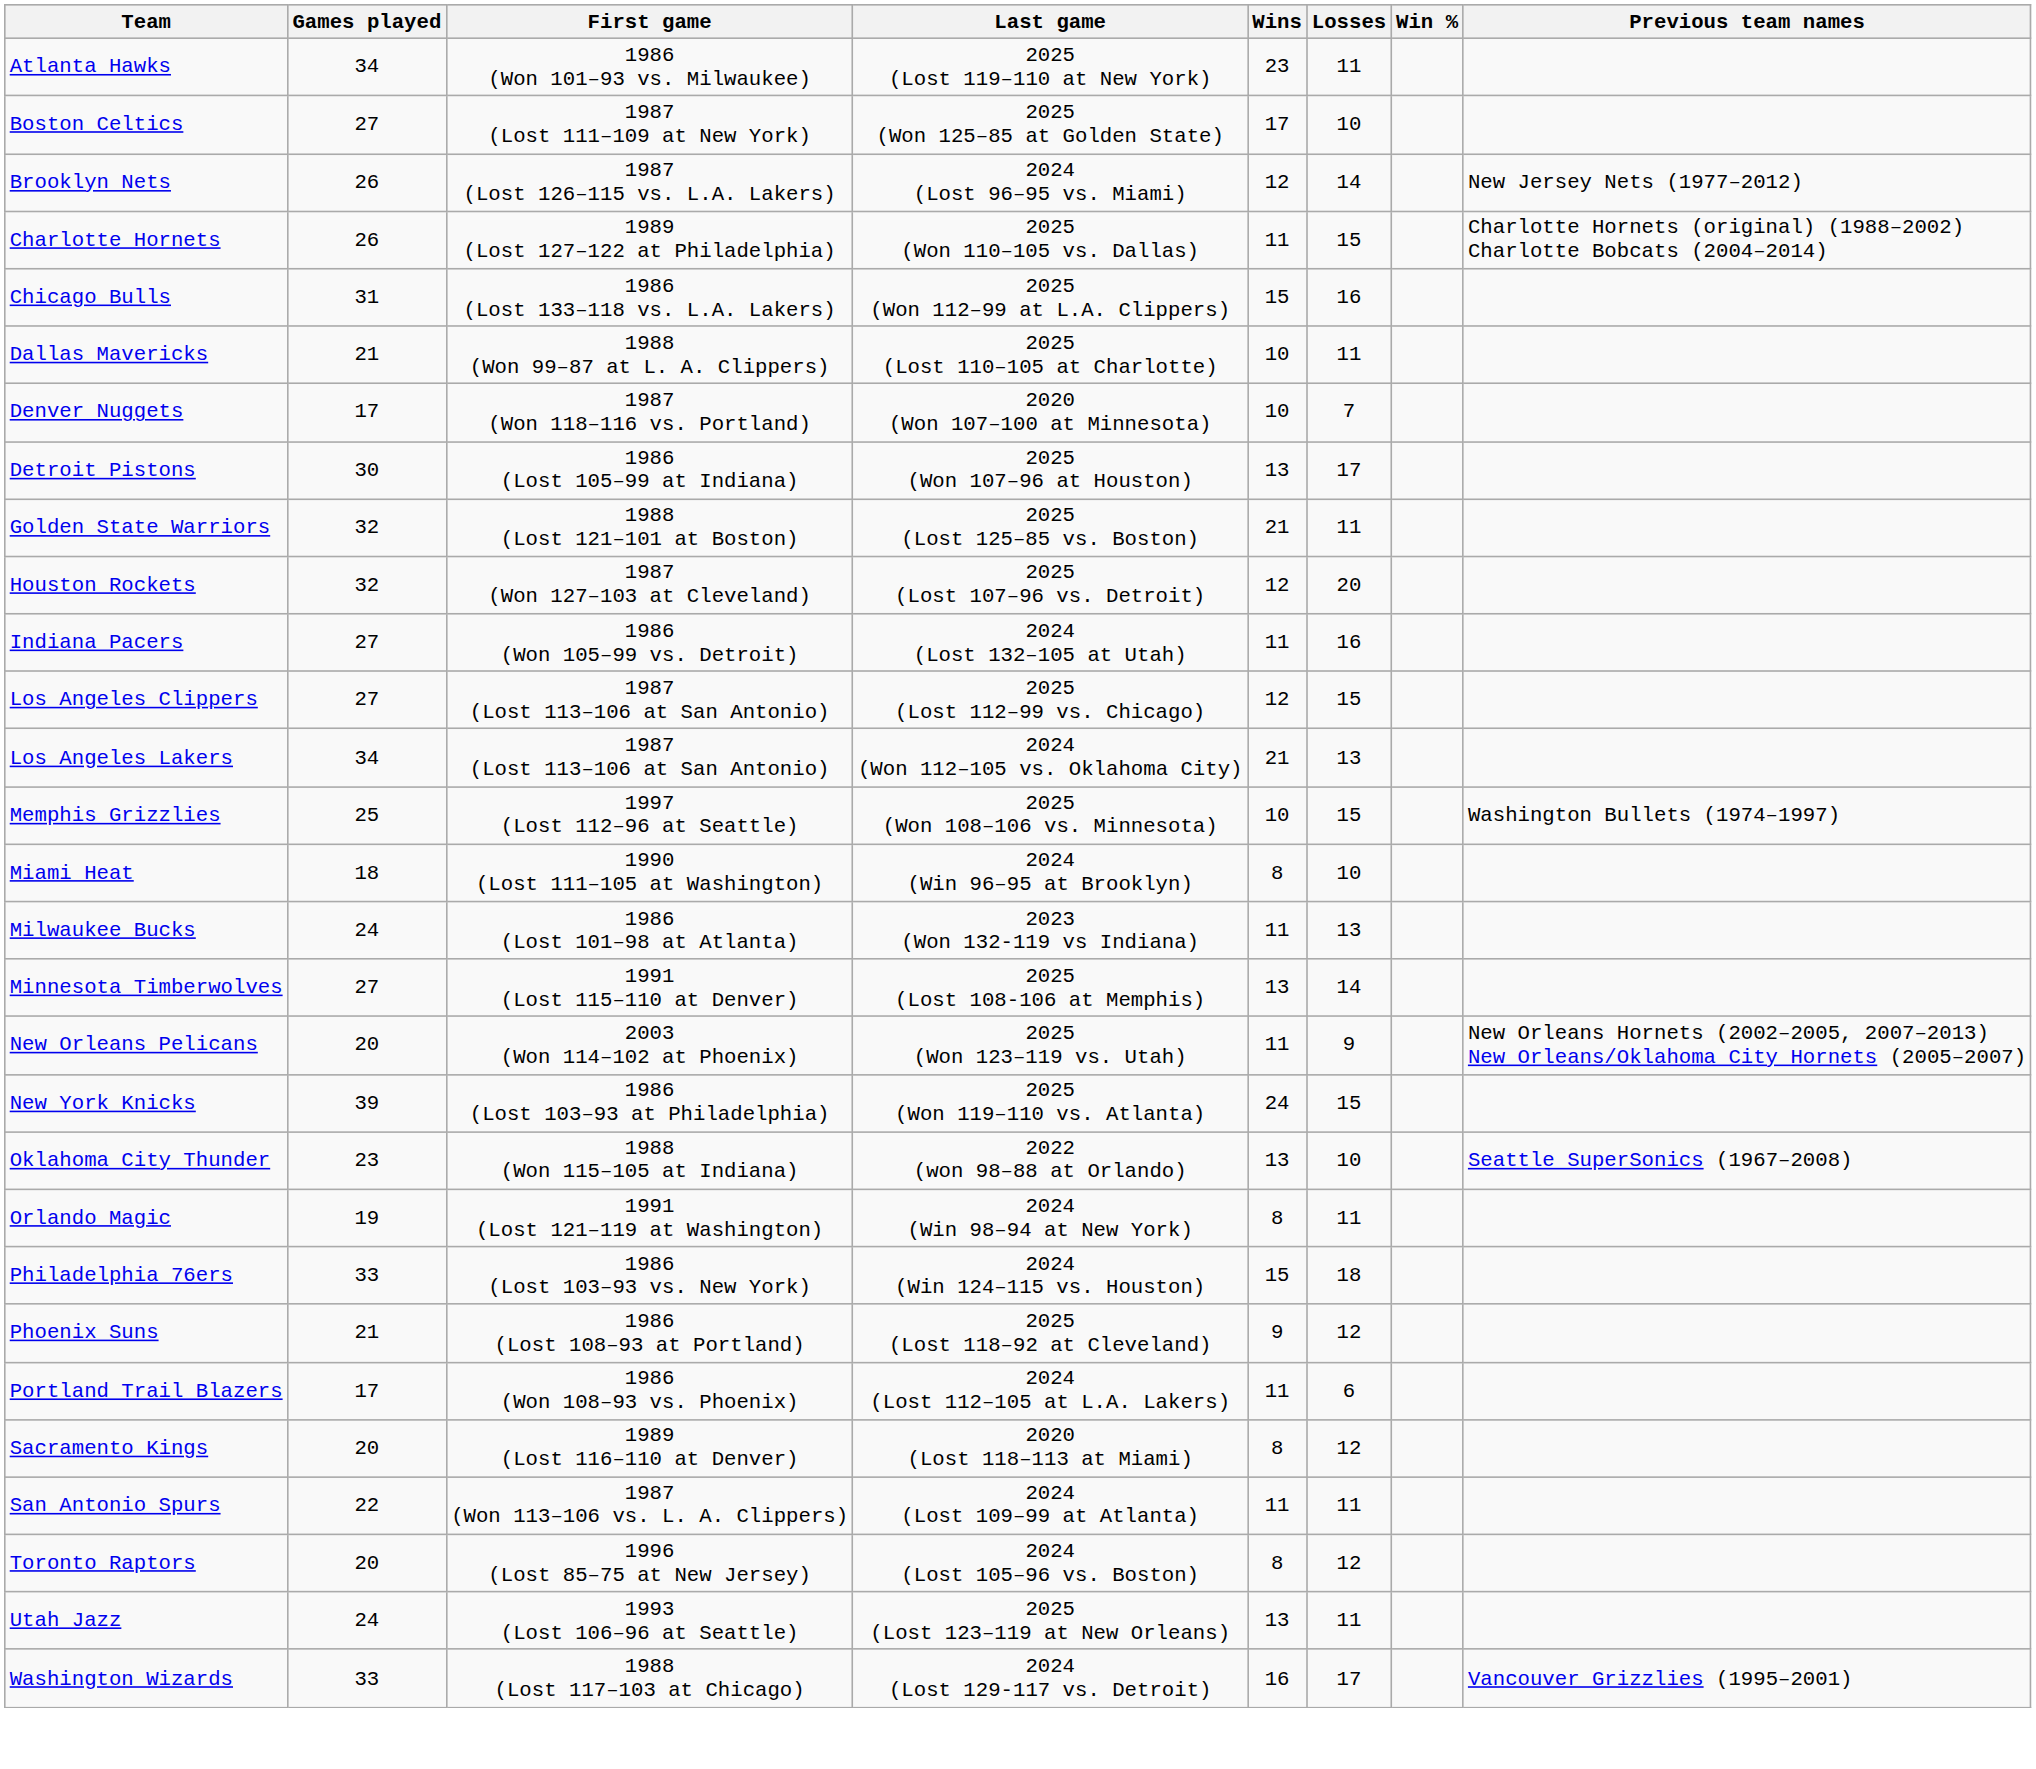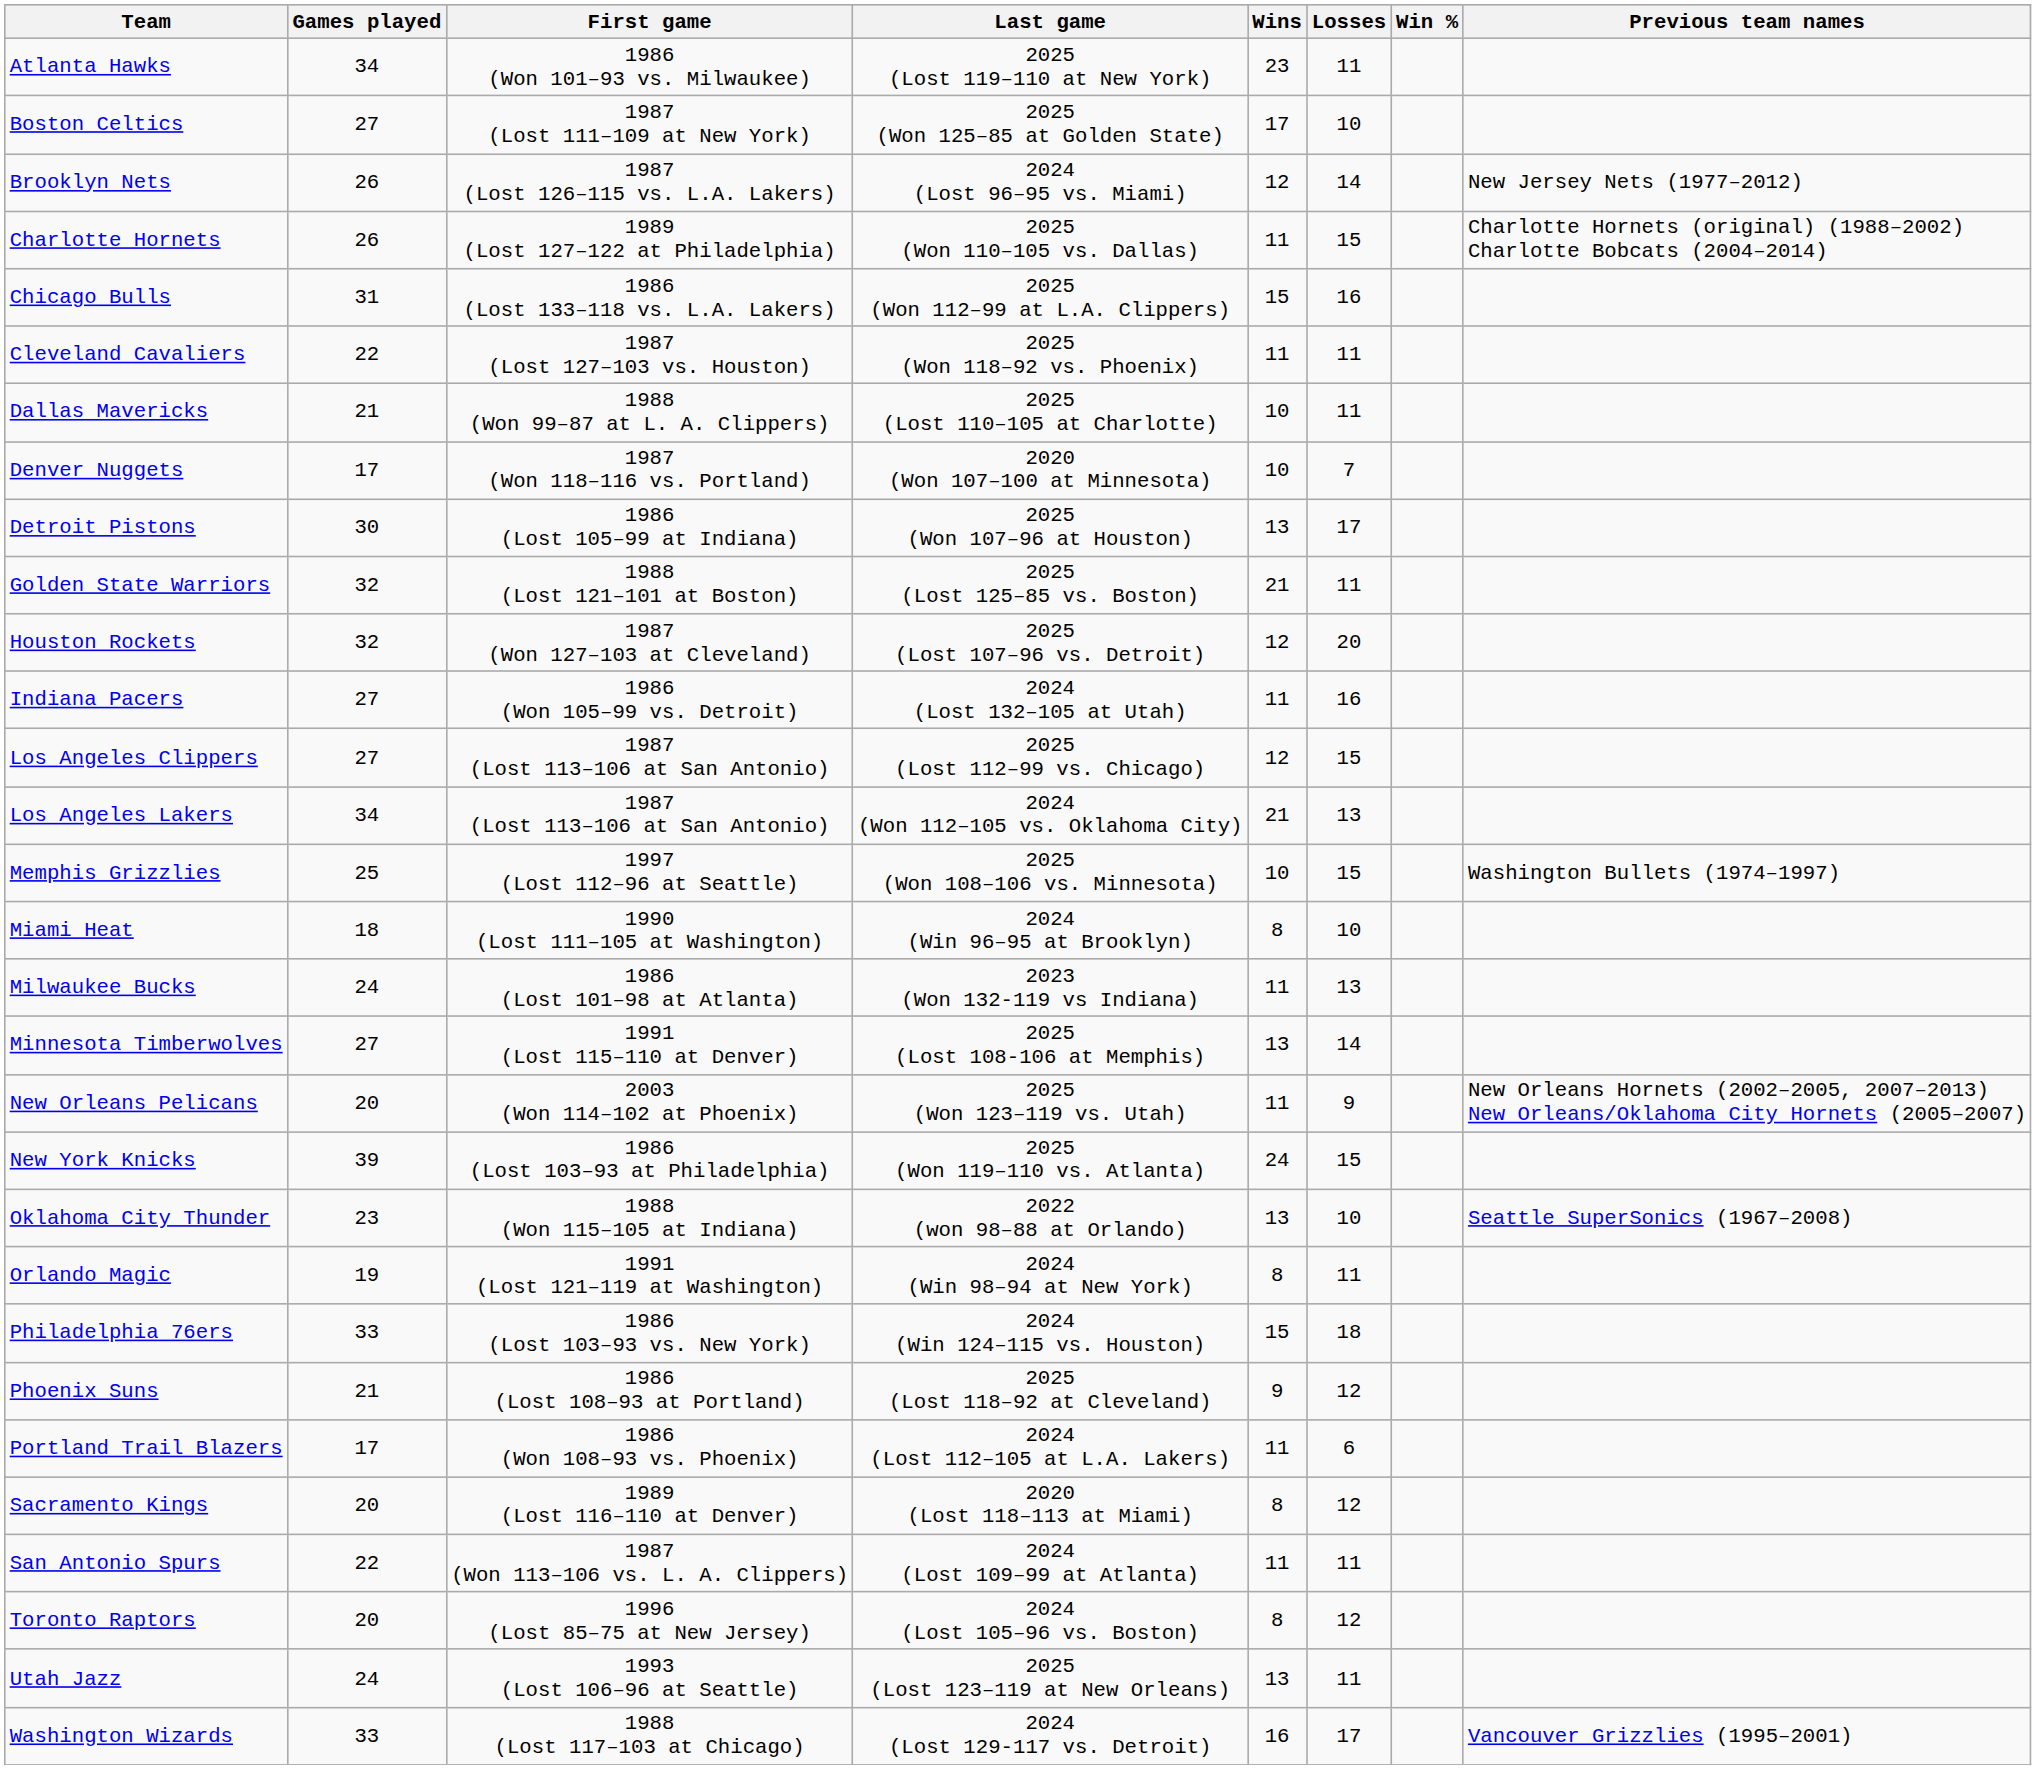 <table class="wikitable sortable" style="text-align:center;">
 <tr style="background:#e3e3e3;">
 <th>Team</th>
 <th>Games played</th>
 <th>First game</th>
 <th>Last game</th>
 <th>Wins</th>
 <th>Losses</th>
 <th>Win %</th>
 <th>Previous team names</th>
 </tr>
 <tr>
 <td align=left><a href='#'>Atlanta Hawks</a></td>
 <td>34</td>
 <td>1986 <br>(Won 101–93 vs. Milwaukee)<br></td>
 <td>2025 <br>(Lost 119–110 at New York)<br></td>
 <td>23</td>
 <td>11</td>
 <td></td>
 <td align=left></td>
 </tr>
 <tr>
 <td align=left><a href='#'>Boston Celtics</a></td>
 <td>27</td>
 <td>1987 <br>(Lost 111–109 at New York)<br></td>
 <td>2025<br>(Won 125–85 at Golden State)<br></td>
 <td>17</td>
 <td>10</td>
 <td></td>
 <td></td>
 </tr>
 <tr>
 <td align=left><a href='#'>Brooklyn Nets</a></td>
 <td>26</td>
 <td>1987 <br>(Lost 126–115 vs. L.A. Lakers)<br></td>
 <td>2024<br>(Lost 96–95 vs. Miami)<br></td>
 <td>12</td>
 <td>14</td>
 <td></td>
 <td align=left>New Jersey Nets (1977–2012)</td>
 </tr>
 <tr>
 <td align=left><a href='#'>Charlotte Hornets</a></td>
 <td>26</td>
 <td>1989 <br>(Lost 127–122 at Philadelphia)<br></td>
 <td>2025<br>(Won 110–105 vs. Dallas)<br></td>
 <td>11</td>
 <td>15</td>
 <td></td>
 <td align=left>Charlotte Hornets (original) (1988–2002)<br>Charlotte Bobcats (2004–2014)</td>
 </tr>
 <tr>
 <td align=left><a href='#'>Chicago Bulls</a></td>
 <td>31</td>
 <td>1986 <br>(Lost 133–118 vs. L.A. Lakers)<br></td>
 <td>2025<br>(Won 112–99 at L.A. Clippers)<br></td>
 <td>15</td>
 <td>16</td>
+<td></td>
+<td></td>
+</tr>
+<tr>
+<td align=left><a href='#'>Cleveland Cavaliers</a></td>
+<td>22</td>
+<td>1987 <br>(Lost 127–103 vs. Houston)<br></td>
+<td>2025<br>(Won 118–92 vs. Phoenix)<br></td>
+<td>11</td>
+<td>11</td>
 <td></td>
 <td></td>
 </tr>
 <tr>
 <td align=left><a href='#'>Dallas Mavericks</a></td>
 <td>21</td>
 <td>1988 <br>(Won 99–87 at L. A. Clippers)<br></td>
 <td>2025<br>(Lost 110–105 at Charlotte)<br></td>
 <td>10</td>
 <td>11</td>
 <td></td>
 <td></td>
 </tr>
 <tr>
 <td align=left><a href='#'>Denver Nuggets</a></td>
 <td>17</td>
 <td>1987 <br>(Won 118–116 vs. Portland)<br></td>
 <td>2020<br>(Won 107–100 at Minnesota)<br></td>
 <td>10</td>
 <td>7</td>
 <td></td>
 <td></td>
 </tr>
 <tr>
 <td align=left><a href='#'>Detroit Pistons</a></td>
 <td>30</td>
 <td>1986 <br>(Lost 105–99 at Indiana)<br></td>
 <td>2025 <br>(Won 107–96 at Houston)<br></td>
 <td>13</td>
 <td>17</td>
 <td></td>
 <td align=left></td>
 </tr>
 <tr>
 <td align=left><a href='#'>Golden State Warriors</a></td>
 <td>32</td>
 <td>1988 <br>(Lost 121–101 at Boston)<br></td>
 <td>2025<br>(Lost 125–85 vs. Boston)<br></td>
 <td>21</td>
 <td>11</td>
 <td></td>
 <td align=left></td>
 </tr>
 <tr>
 <td align=left><a href='#'>Houston Rockets</a></td>
 <td>32</td>
 <td>1987 <br>(Won 127–103 at Cleveland)<br></td>
 <td>2025<br>(Lost 107–96 vs. Detroit)<br></td>
 <td>12</td>
 <td>20</td>
 <td></td>
 <td align=left></td>
 </tr>
 <tr>
 <td align=left><a href='#'>Indiana Pacers</a></td>
 <td>27</td>
 <td>1986 <br>(Won 105–99 vs. Detroit)<br></td>
 <td>2024<br>(Lost 132–105 at Utah)<br></td>
 <td>11</td>
 <td>16</td>
 <td></td>
 <td></td>
 </tr>
 <tr>
 <td align=left><a href='#'>Los Angeles Clippers</a></td>
 <td>27</td>
 <td>1987<br>(Lost 113–106 at San Antonio)<br></td>
 <td>2025<br>(Lost 112–99 vs. Chicago)</td>
 <td>12</td>
 <td>15</td>
 <td></td>
 <td align=left></td>
 </tr>
 <tr>
 <td align=left><a href='#'>Los Angeles Lakers</a></td>
 <td>34</td>
 <td>1987 <br>(Lost 113–106 at San Antonio)<br></td>
 <td>2024<br>(Won 112–105 vs. Oklahoma City)<br></td>
 <td>21</td>
 <td>13</td>
 <td></td>
 <td align=left></td>
 </tr>
 <tr>
 <td align=left><a href='#'>Memphis Grizzlies</a></td>
 <td>25</td>
 <td>1997 <br>(Lost 112–96 at Seattle)<br></td>
 <td>2025<br>(Won 108–106 vs. Minnesota)<br></td>
 <td>10</td>
 <td>15</td>
 <td></td>
 <td align=left>Washington Bullets (1974–1997)</td>
 </tr>
 <tr>
 <td align=left><a href='#'>Miami Heat</a></td>
 <td>18</td>
 <td>1990 <br>(Lost 111–105 at Washington)<br></td>
 <td>2024<br>(Win 96–95 at Brooklyn)<br></td>
 <td>8</td>
 <td>10</td>
 <td></td>
 <td></td>
 </tr>
 <tr>
 <td align=left><a href='#'>Milwaukee Bucks</a></td>
 <td>24</td>
 <td>1986 <br>(Lost 101–98 at Atlanta)<br></td>
 <td>2023<br>(Won 132-119 vs Indiana)<br></td>
 <td>11</td>
 <td>13</td>
 <td></td>
 <td></td>
 </tr>
 <tr>
 <td align=left><a href='#'>Minnesota Timberwolves</a></td>
 <td>27</td>
 <td>1991 <br>(Lost 115–110 at Denver)<br></td>
 <td>2025<br>(Lost 108-106 at Memphis)<br></td>
 <td>13</td>
 <td>14</td>
 <td></td>
 <td></td>
 </tr>
 <tr>
 <td align=left><a href='#'>New Orleans Pelicans</a></td>
 <td>20</td>
 <td>2003 <br>(Won 114–102 at Phoenix)<br></td>
 <td>2025<br>(Won 123–119 vs. Utah)<br></td>
 <td>11</td>
 <td>9</td>
 <td></td>
 <td align=left>New Orleans Hornets (2002–2005, 2007–2013)<br><a href='#'>New Orleans/Oklahoma City Hornets</a> (2005–2007)</td>
 </tr>
 <tr>
 <td align=left><a href='#'>New York Knicks</a></td>
 <td>39</td>
 <td>1986<br>(Lost 103–93 at Philadelphia)<br></td>
 <td>2025<br>(Won 119–110 vs. Atlanta)<br></td>
 <td>24</td>
 <td>15</td>
 <td></td>
 <td></td>
 </tr>
 <tr>
 <td align=left><a href='#'>Oklahoma City Thunder</a></td>
 <td>23</td>
 <td>1988 <br>(Won 115–105 at Indiana)<br></td>
 <td>2022<br>(won 98–88 at Orlando)<br></td>
 <td>13</td>
 <td>10</td>
 <td></td>
 <td align=left><a href='#'>Seattle SuperSonics</a> (1967–2008)</td>
 </tr>
 <tr>
 <td align=left><a href='#'>Orlando Magic</a></td>
 <td>19</td>
 <td>1991 <br>(Lost 121–119 at Washington)<br></td>
 <td>2024<br>(Win 98–94 at New York)<br></td>
 <td>8</td>
 <td>11</td>
 <td></td>
 <td></td>
 </tr>
 <tr>
 <td align=left><a href='#'>Philadelphia 76ers</a></td>
 <td>33</td>
 <td>1986 <br>(Lost 103–93 vs. New York)<br></td>
 <td>2024<br>(Win 124–115 vs. Houston)<br></td>
 <td>15</td>
 <td>18</td>
 <td></td>
 <td align=left></td>
 </tr>
 <tr>
 <td align=left><a href='#'>Phoenix Suns</a></td>
 <td>21</td>
 <td>1986 <br>(Lost 108–93 at Portland)<br></td>
 <td>2025<br>(Lost 118–92 at Cleveland)<br></td>
 <td>9</td>
 <td>12</td>
 <td></td>
 <td></td>
 </tr>
 <tr>
 <td align=left><a href='#'>Portland Trail Blazers</a></td>
 <td>17</td>
 <td>1986 <br>(Won 108–93 vs. Phoenix)<br></td>
 <td>2024<br>(Lost 112–105 at L.A. Lakers)<br></td>
 <td>11</td>
 <td>6</td>
 <td></td>
 <td></td>
 </tr>
 <tr>
 <td align=left><a href='#'>Sacramento Kings</a></td>
 <td>20</td>
 <td>1989 <br>(Lost 116–110 at Denver)<br></td>
 <td>2020<br>(Lost 118–113 at Miami)<br></td>
 <td>8</td>
 <td>12</td>
 <td></td>
 <td align=left></td>
 </tr>
 <tr>
 <td align=left><a href='#'>San Antonio Spurs</a></td>
 <td>22</td>
 <td>1987 <br>(Won 113–106 vs. L. A. Clippers)<br></td>
 <td>2024<br>(Lost 109–99 at Atlanta)<br></td>
 <td>11</td>
 <td>11</td>
 <td></td>
 <td></td>
 </tr>
 <tr>
 <td align=left><a href='#'>Toronto Raptors</a></td>
 <td>20</td>
 <td>1996 <br>(Lost 85–75 at New Jersey)<br></td>
 <td>2024<br>(Lost 105–96 vs. Boston)<br></td>
 <td>8</td>
 <td>12</td>
 <td></td>
 <td></td>
 </tr>
 <tr>
 <td align=left><a href='#'>Utah Jazz</a></td>
 <td>24</td>
 <td>1993 <br>(Lost 106–96 at Seattle)<br></td>
 <td>2025<br>(Lost 123–119 at New Orleans)<br></td>
 <td>13</td>
 <td>11</td>
 <td></td>
 <td align=left></td>
 </tr>
 <tr>
 <td align=left><a href='#'>Washington Wizards</a></td>
 <td>33</td>
 <td>1988 <br>(Lost 117–103 at Chicago)<br></td>
 <td>2024 <br>(Lost 129-117 vs. Detroit)<br></td>
 <td>16</td>
 <td>17</td>
 <td></td>
 <td align=left><a href='#'>Vancouver Grizzlies</a> (1995–2001)</td>
 </tr>
 </table>
